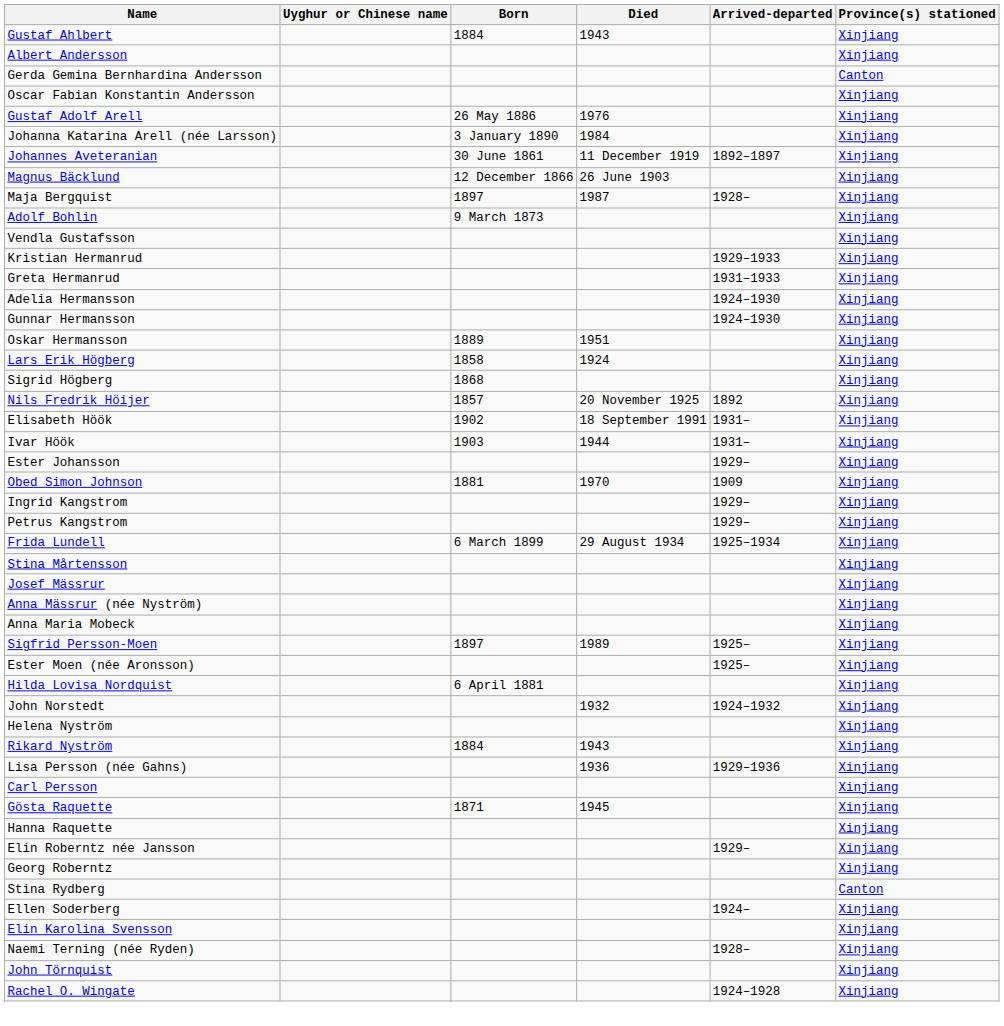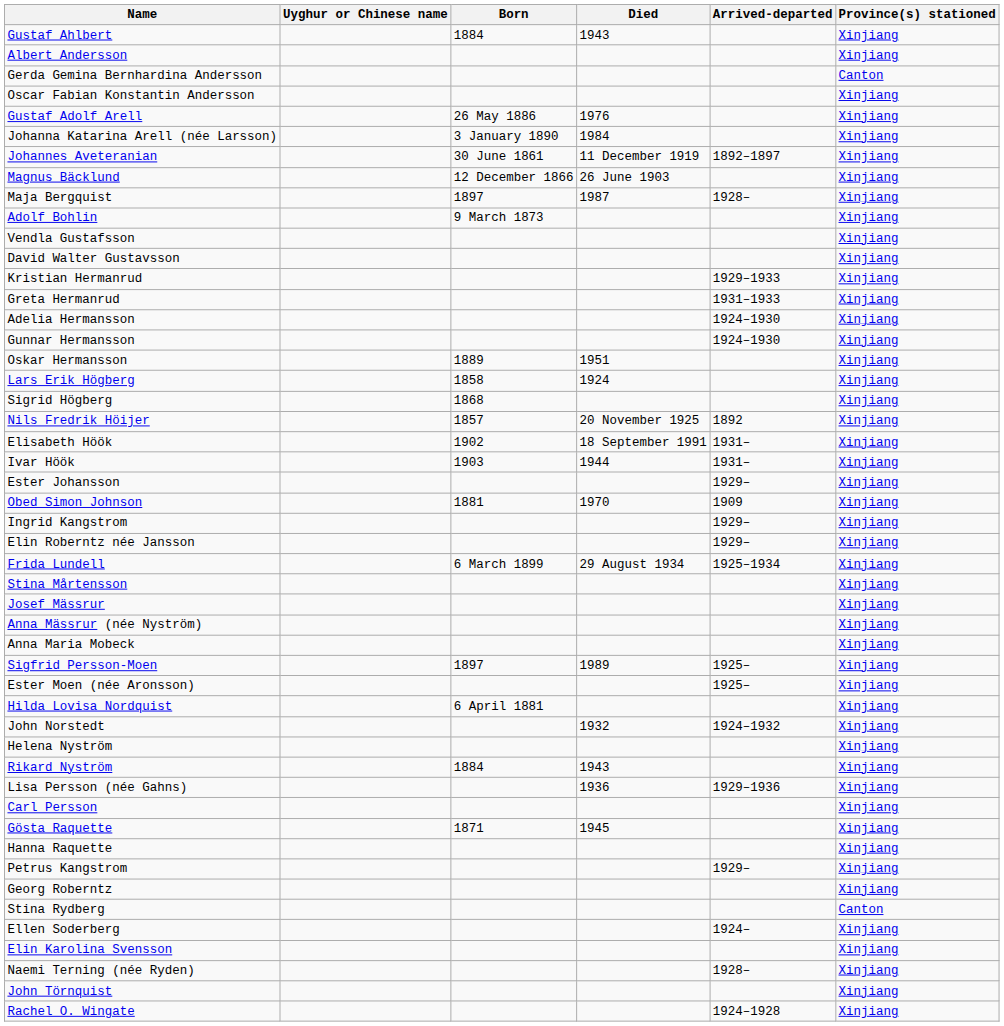 <table class="wikitable">
 <tr>
 <th>Name</th>
 <th>Uyghur or Chinese name</th>
 <th>Born</th>
 <th>Died</th>
 <th>Arrived-departed</th>
 <th>Province(s) stationed</th>
 </tr>
 <tr>
 <td><a href='#'>Gustaf Ahlbert</a></td>
 <td></td>
 <td>1884</td>
 <td>1943</td>
 <td></td>
 <td><a href='#'>Xinjiang</a></td>
 </tr>
 <tr>
 <td><a href='#'>Albert Andersson</a></td>
 <td></td>
 <td></td>
 <td></td>
 <td></td>
 <td><a href='#'>Xinjiang</a></td>
 </tr>
 <tr>
 <td>Gerda Gemina Bernhardina Andersson</td>
 <td></td>
 <td></td>
 <td></td>
 <td></td>
 <td><a href='#'>Canton</a></td>
 </tr>
 <tr>
 <td>Oscar Fabian Konstantin Andersson</td>
 <td></td>
 <td></td>
 <td></td>
 <td></td>
 <td><a href='#'>Xinjiang</a></td>
 </tr>
 <tr>
 <td><a href='#'>Gustaf Adolf Arell</a></td>
 <td></td>
 <td>26 May 1886</td>
 <td>1976</td>
 <td></td>
 <td><a href='#'>Xinjiang</a></td>
 </tr>
 <tr>
 <td>Johanna Katarina Arell (née Larsson)</td>
 <td></td>
 <td>3 January 1890</td>
 <td>1984</td>
 <td></td>
 <td><a href='#'>Xinjiang</a></td>
 </tr>
 <tr>
 <td><a href='#'>Johannes Aveteranian</a></td>
 <td></td>
 <td>30 June 1861</td>
 <td>11 December 1919</td>
 <td>1892–1897</td>
 <td><a href='#'>Xinjiang</a></td>
 </tr>
 <tr>
 <td><a href='#'>Magnus Bäcklund</a></td>
 <td></td>
 <td>12 December 1866</td>
 <td>26 June 1903</td>
 <td></td>
 <td><a href='#'>Xinjiang</a></td>
 </tr>
 <tr>
 <td>Maja Bergquist</td>
 <td></td>
 <td>1897</td>
 <td>1987</td>
 <td>1928–</td>
 <td><a href='#'>Xinjiang</a></td>
 </tr>
 <tr>
 <td><a href='#'>Adolf Bohlin</a></td>
 <td></td>
 <td>9 March 1873</td>
 <td></td>
 <td></td>
 <td><a href='#'>Xinjiang</a></td>
 </tr>
 <tr>
 <td>Vendla Gustafsson</td>
+<td></td>
+<td></td>
+<td></td>
+<td></td>
+<td><a href='#'>Xinjiang</a></td>
+</tr>
+<tr>
+<td>David Walter Gustavsson</td>
 <td></td>
 <td></td>
 <td></td>
 <td></td>
 <td><a href='#'>Xinjiang</a></td>
 </tr>
 <tr>
 <td>Kristian Hermanrud</td>
 <td></td>
 <td></td>
 <td></td>
 <td>1929–1933</td>
 <td><a href='#'>Xinjiang</a></td>
 </tr>
 <tr>
 <td>Greta Hermanrud</td>
 <td></td>
 <td></td>
 <td></td>
 <td>1931–1933</td>
 <td><a href='#'>Xinjiang</a></td>
 </tr>
 <tr>
 <td>Adelia Hermansson</td>
 <td></td>
 <td></td>
 <td></td>
 <td>1924–1930</td>
 <td><a href='#'>Xinjiang</a></td>
 </tr>
 <tr>
 <td>Gunnar Hermansson</td>
 <td></td>
 <td></td>
 <td></td>
 <td>1924–1930</td>
 <td><a href='#'>Xinjiang</a></td>
 </tr>
 <tr>
 <td>Oskar Hermansson</td>
 <td></td>
 <td>1889</td>
 <td>1951</td>
 <td></td>
 <td><a href='#'>Xinjiang</a></td>
 </tr>
 <tr>
 <td><a href='#'>Lars Erik Högberg</a></td>
 <td></td>
 <td>1858</td>
 <td>1924</td>
 <td></td>
 <td><a href='#'>Xinjiang</a></td>
 </tr>
 <tr>
 <td>Sigrid Högberg</td>
 <td></td>
 <td>1868</td>
 <td></td>
 <td></td>
 <td><a href='#'>Xinjiang</a></td>
 </tr>
 <tr>
 <td><a href='#'>Nils Fredrik Höijer</a></td>
 <td></td>
 <td>1857</td>
 <td>20 November 1925</td>
 <td>1892</td>
 <td><a href='#'>Xinjiang</a></td>
 </tr>
 <tr>
 <td>Elisabeth Höök</td>
 <td></td>
 <td>1902</td>
 <td>18 September 1991</td>
 <td>1931–</td>
 <td><a href='#'>Xinjiang</a></td>
 </tr>
 <tr>
 <td>Ivar Höök</td>
 <td></td>
 <td>1903</td>
 <td>1944</td>
 <td>1931–</td>
 <td><a href='#'>Xinjiang</a></td>
 </tr>
 <tr>
 <td>Ester Johansson</td>
 <td></td>
 <td></td>
 <td></td>
 <td>1929–</td>
 <td><a href='#'>Xinjiang</a></td>
 </tr>
 <tr>
 <td><a href='#'>Obed Simon Johnson</a></td>
 <td></td>
 <td>1881</td>
 <td>1970</td>
 <td>1909</td>
 <td><a href='#'>Xinjiang</a></td>
 </tr>
 <tr>
 <td>Ingrid Kangstrom</td>
 <td></td>
 <td></td>
 <td></td>
 <td>1929–</td>
 <td><a href='#'>Xinjiang</a></td>
 </tr>
 <tr>
-<td>Petrus Kangstrom</td>
+<td>Elin Roberntz née Jansson</td>
 <td></td>
 <td></td>
 <td></td>
 <td>1929–</td>
 <td><a href='#'>Xinjiang</a></td>
 </tr>
 <tr>
 <td><a href='#'>Frida Lundell</a></td>
 <td></td>
 <td>6 March 1899</td>
 <td>29 August 1934</td>
 <td>1925–1934</td>
 <td><a href='#'>Xinjiang</a></td>
 </tr>
 <tr>
 <td><a href='#'>Stina Mårtensson</a></td>
 <td></td>
 <td></td>
 <td></td>
 <td></td>
 <td><a href='#'>Xinjiang</a></td>
 </tr>
 <tr>
 <td><a href='#'>Josef Mässrur</a></td>
 <td></td>
 <td></td>
 <td></td>
 <td></td>
 <td><a href='#'>Xinjiang</a></td>
 </tr>
 <tr>
 <td><a href='#'>Anna Mässrur</a> (née Nyström)</td>
 <td></td>
 <td></td>
 <td></td>
 <td></td>
 <td><a href='#'>Xinjiang</a></td>
 </tr>
 <tr>
 <td>Anna Maria Mobeck</td>
 <td></td>
 <td></td>
 <td></td>
 <td></td>
 <td><a href='#'>Xinjiang</a></td>
 </tr>
 <tr>
 <td><a href='#'>Sigfrid Persson-Moen</a></td>
 <td></td>
 <td>1897</td>
 <td>1989</td>
 <td>1925–</td>
 <td><a href='#'>Xinjiang</a></td>
 </tr>
 <tr>
 <td>Ester Moen (née Aronsson)</td>
 <td></td>
 <td></td>
 <td></td>
 <td>1925–</td>
 <td><a href='#'>Xinjiang</a></td>
 </tr>
 <tr>
 <td><a href='#'>Hilda Lovisa Nordquist</a></td>
 <td></td>
 <td>6 April 1881</td>
 <td></td>
 <td></td>
 <td><a href='#'>Xinjiang</a></td>
 </tr>
 <tr>
 <td>John Norstedt</td>
 <td></td>
 <td></td>
 <td>1932</td>
 <td>1924–1932</td>
 <td><a href='#'>Xinjiang</a></td>
 </tr>
 <tr>
 <td>Helena Nyström</td>
 <td></td>
 <td></td>
 <td></td>
 <td></td>
 <td><a href='#'>Xinjiang</a></td>
 </tr>
 <tr>
 <td><a href='#'>Rikard Nyström</a></td>
 <td></td>
 <td>1884</td>
 <td>1943</td>
 <td></td>
 <td><a href='#'>Xinjiang</a></td>
 </tr>
 <tr>
 <td>Lisa Persson (née Gahns)</td>
 <td></td>
 <td></td>
 <td>1936</td>
 <td>1929–1936</td>
 <td><a href='#'>Xinjiang</a></td>
 </tr>
 <tr>
 <td><a href='#'>Carl Persson</a></td>
 <td></td>
 <td></td>
 <td></td>
 <td></td>
 <td><a href='#'>Xinjiang</a></td>
 </tr>
 <tr>
 <td><a href='#'>Gösta Raquette</a></td>
 <td></td>
 <td>1871</td>
 <td>1945</td>
 <td></td>
 <td><a href='#'>Xinjiang</a></td>
 </tr>
 <tr>
 <td>Hanna Raquette</td>
 <td></td>
 <td></td>
 <td></td>
 <td></td>
 <td><a href='#'>Xinjiang</a></td>
 </tr>
 <tr>
-<td>Elin Roberntz née Jansson</td>
+<td>Petrus Kangstrom</td>
 <td></td>
 <td></td>
 <td></td>
 <td>1929–</td>
 <td><a href='#'>Xinjiang</a></td>
 </tr>
 <tr>
 <td>Georg Roberntz</td>
 <td></td>
 <td></td>
 <td></td>
 <td></td>
 <td><a href='#'>Xinjiang</a></td>
 </tr>
 <tr>
 <td>Stina Rydberg</td>
 <td></td>
 <td></td>
 <td></td>
 <td></td>
 <td><a href='#'>Canton</a></td>
 </tr>
 <tr>
 <td>Ellen Soderberg</td>
 <td></td>
 <td></td>
 <td></td>
 <td>1924–</td>
 <td><a href='#'>Xinjiang</a></td>
 </tr>
 <tr>
 <td><a href='#'>Elin Karolina Svensson</a></td>
 <td></td>
 <td></td>
 <td></td>
 <td></td>
 <td><a href='#'>Xinjiang</a></td>
 </tr>
 <tr>
 <td>Naemi Terning (née Ryden)</td>
 <td></td>
 <td></td>
 <td></td>
 <td>1928–</td>
 <td><a href='#'>Xinjiang</a></td>
 </tr>
 <tr>
 <td><a href='#'>John Törnquist</a></td>
 <td></td>
 <td></td>
 <td></td>
 <td></td>
 <td><a href='#'>Xinjiang</a></td>
 </tr>
 <tr>
 <td><a href='#'>Rachel O. Wingate</a></td>
 <td></td>
 <td></td>
 <td></td>
 <td>1924–1928</td>
 <td><a href='#'>Xinjiang</a></td>
 </tr>
 </table>
